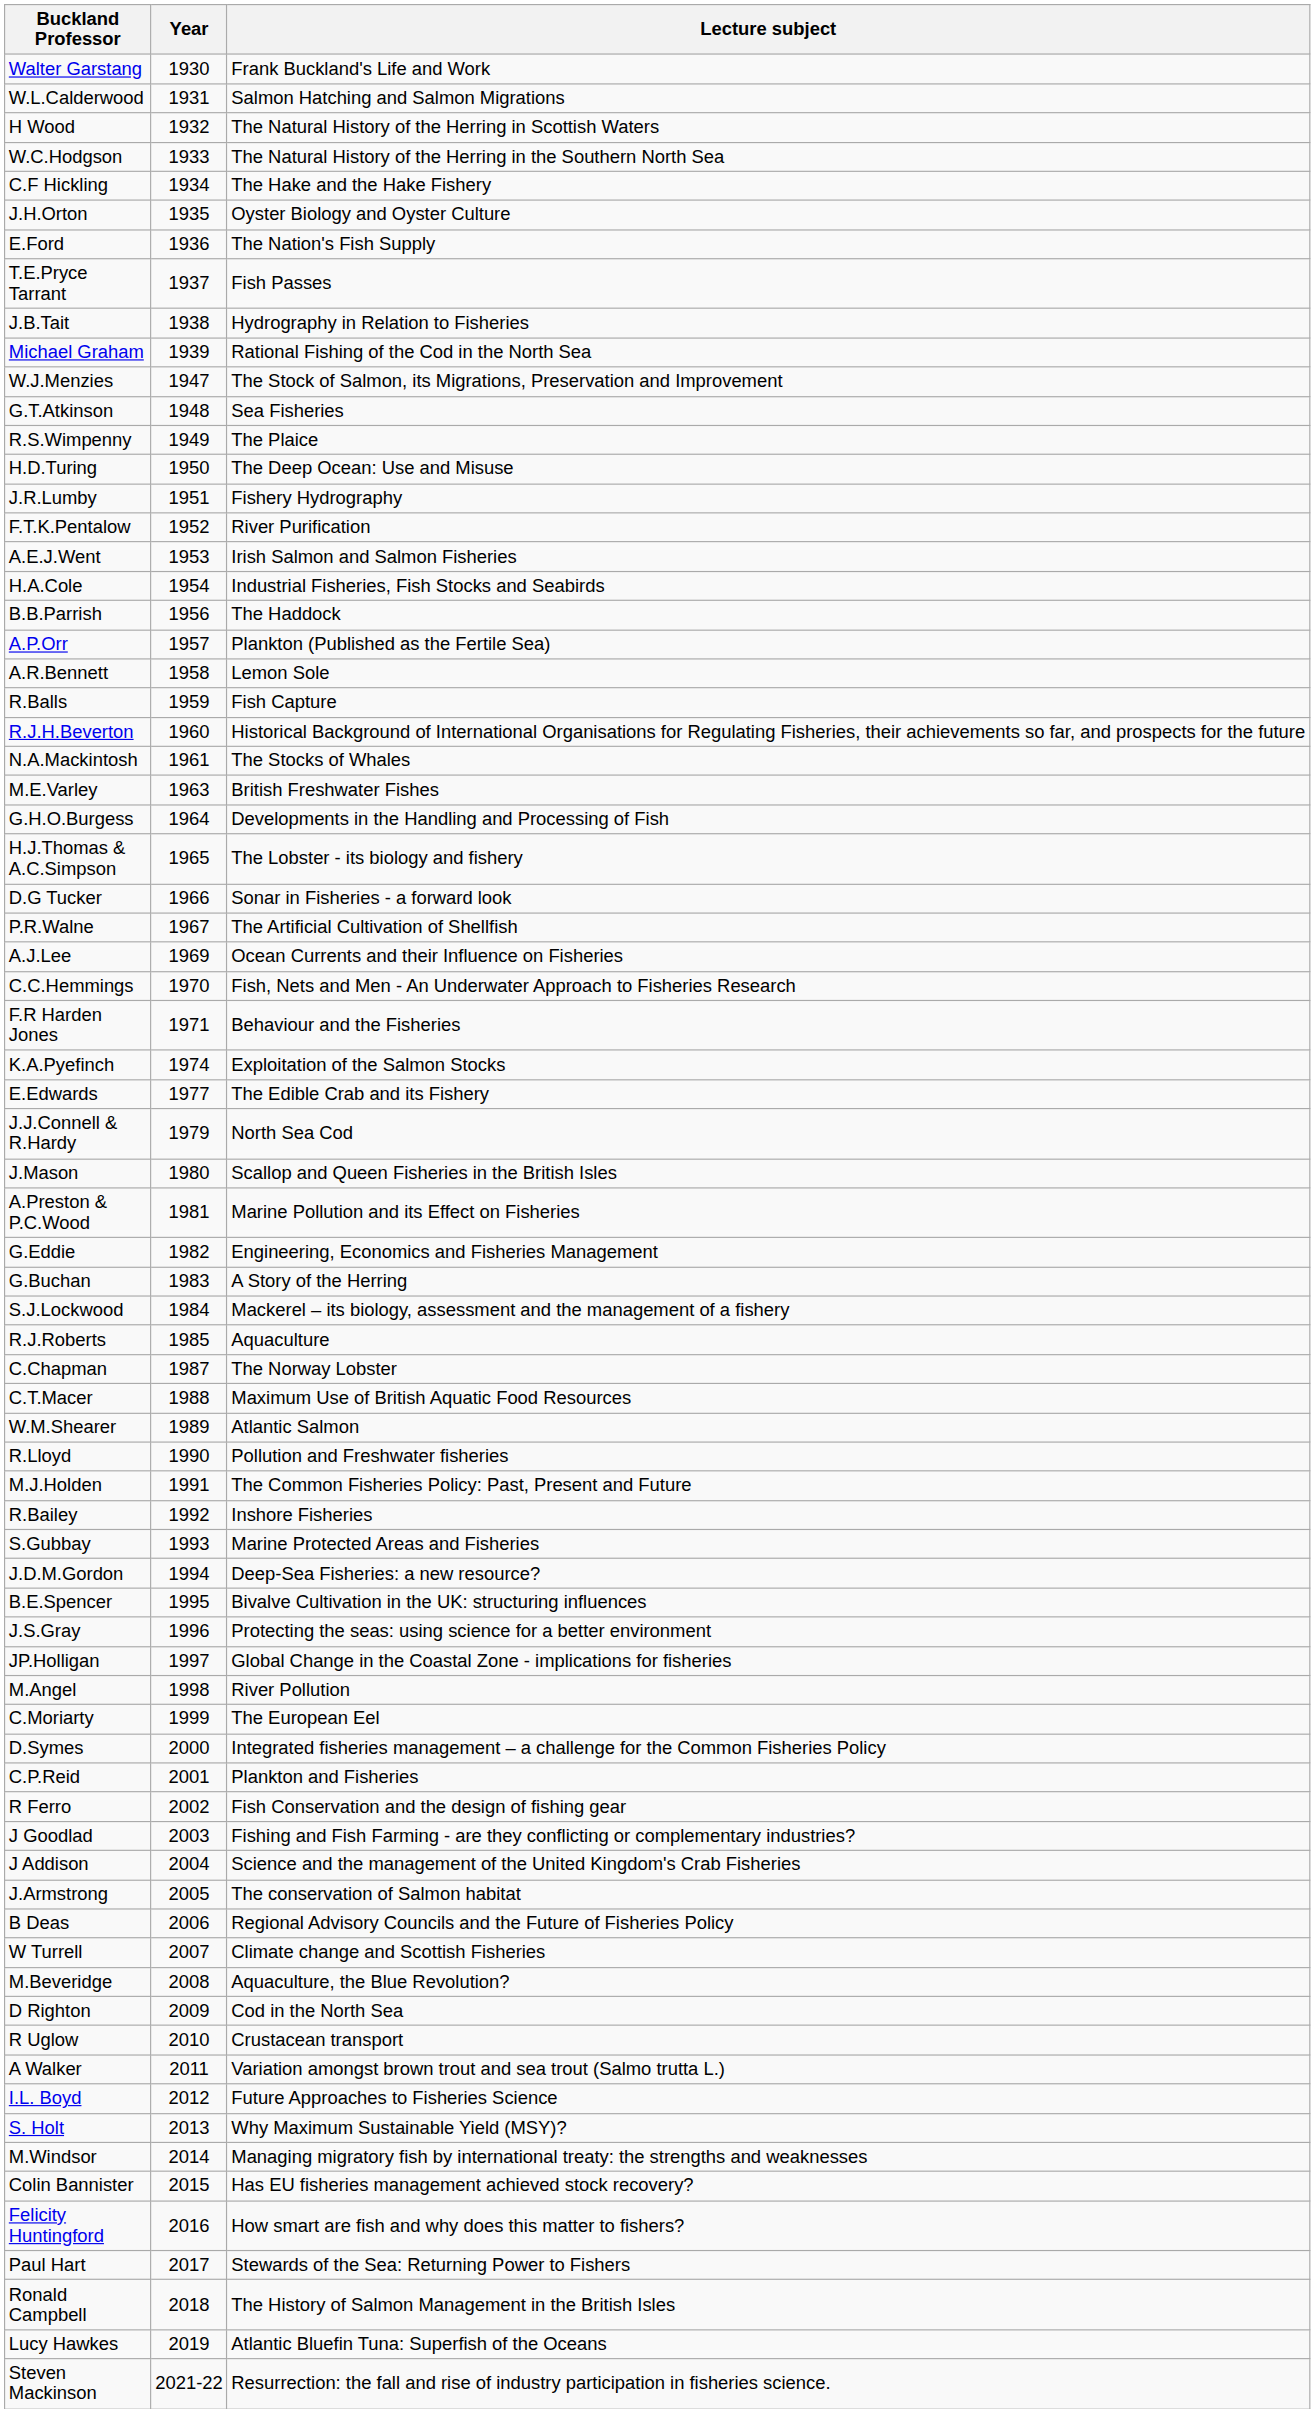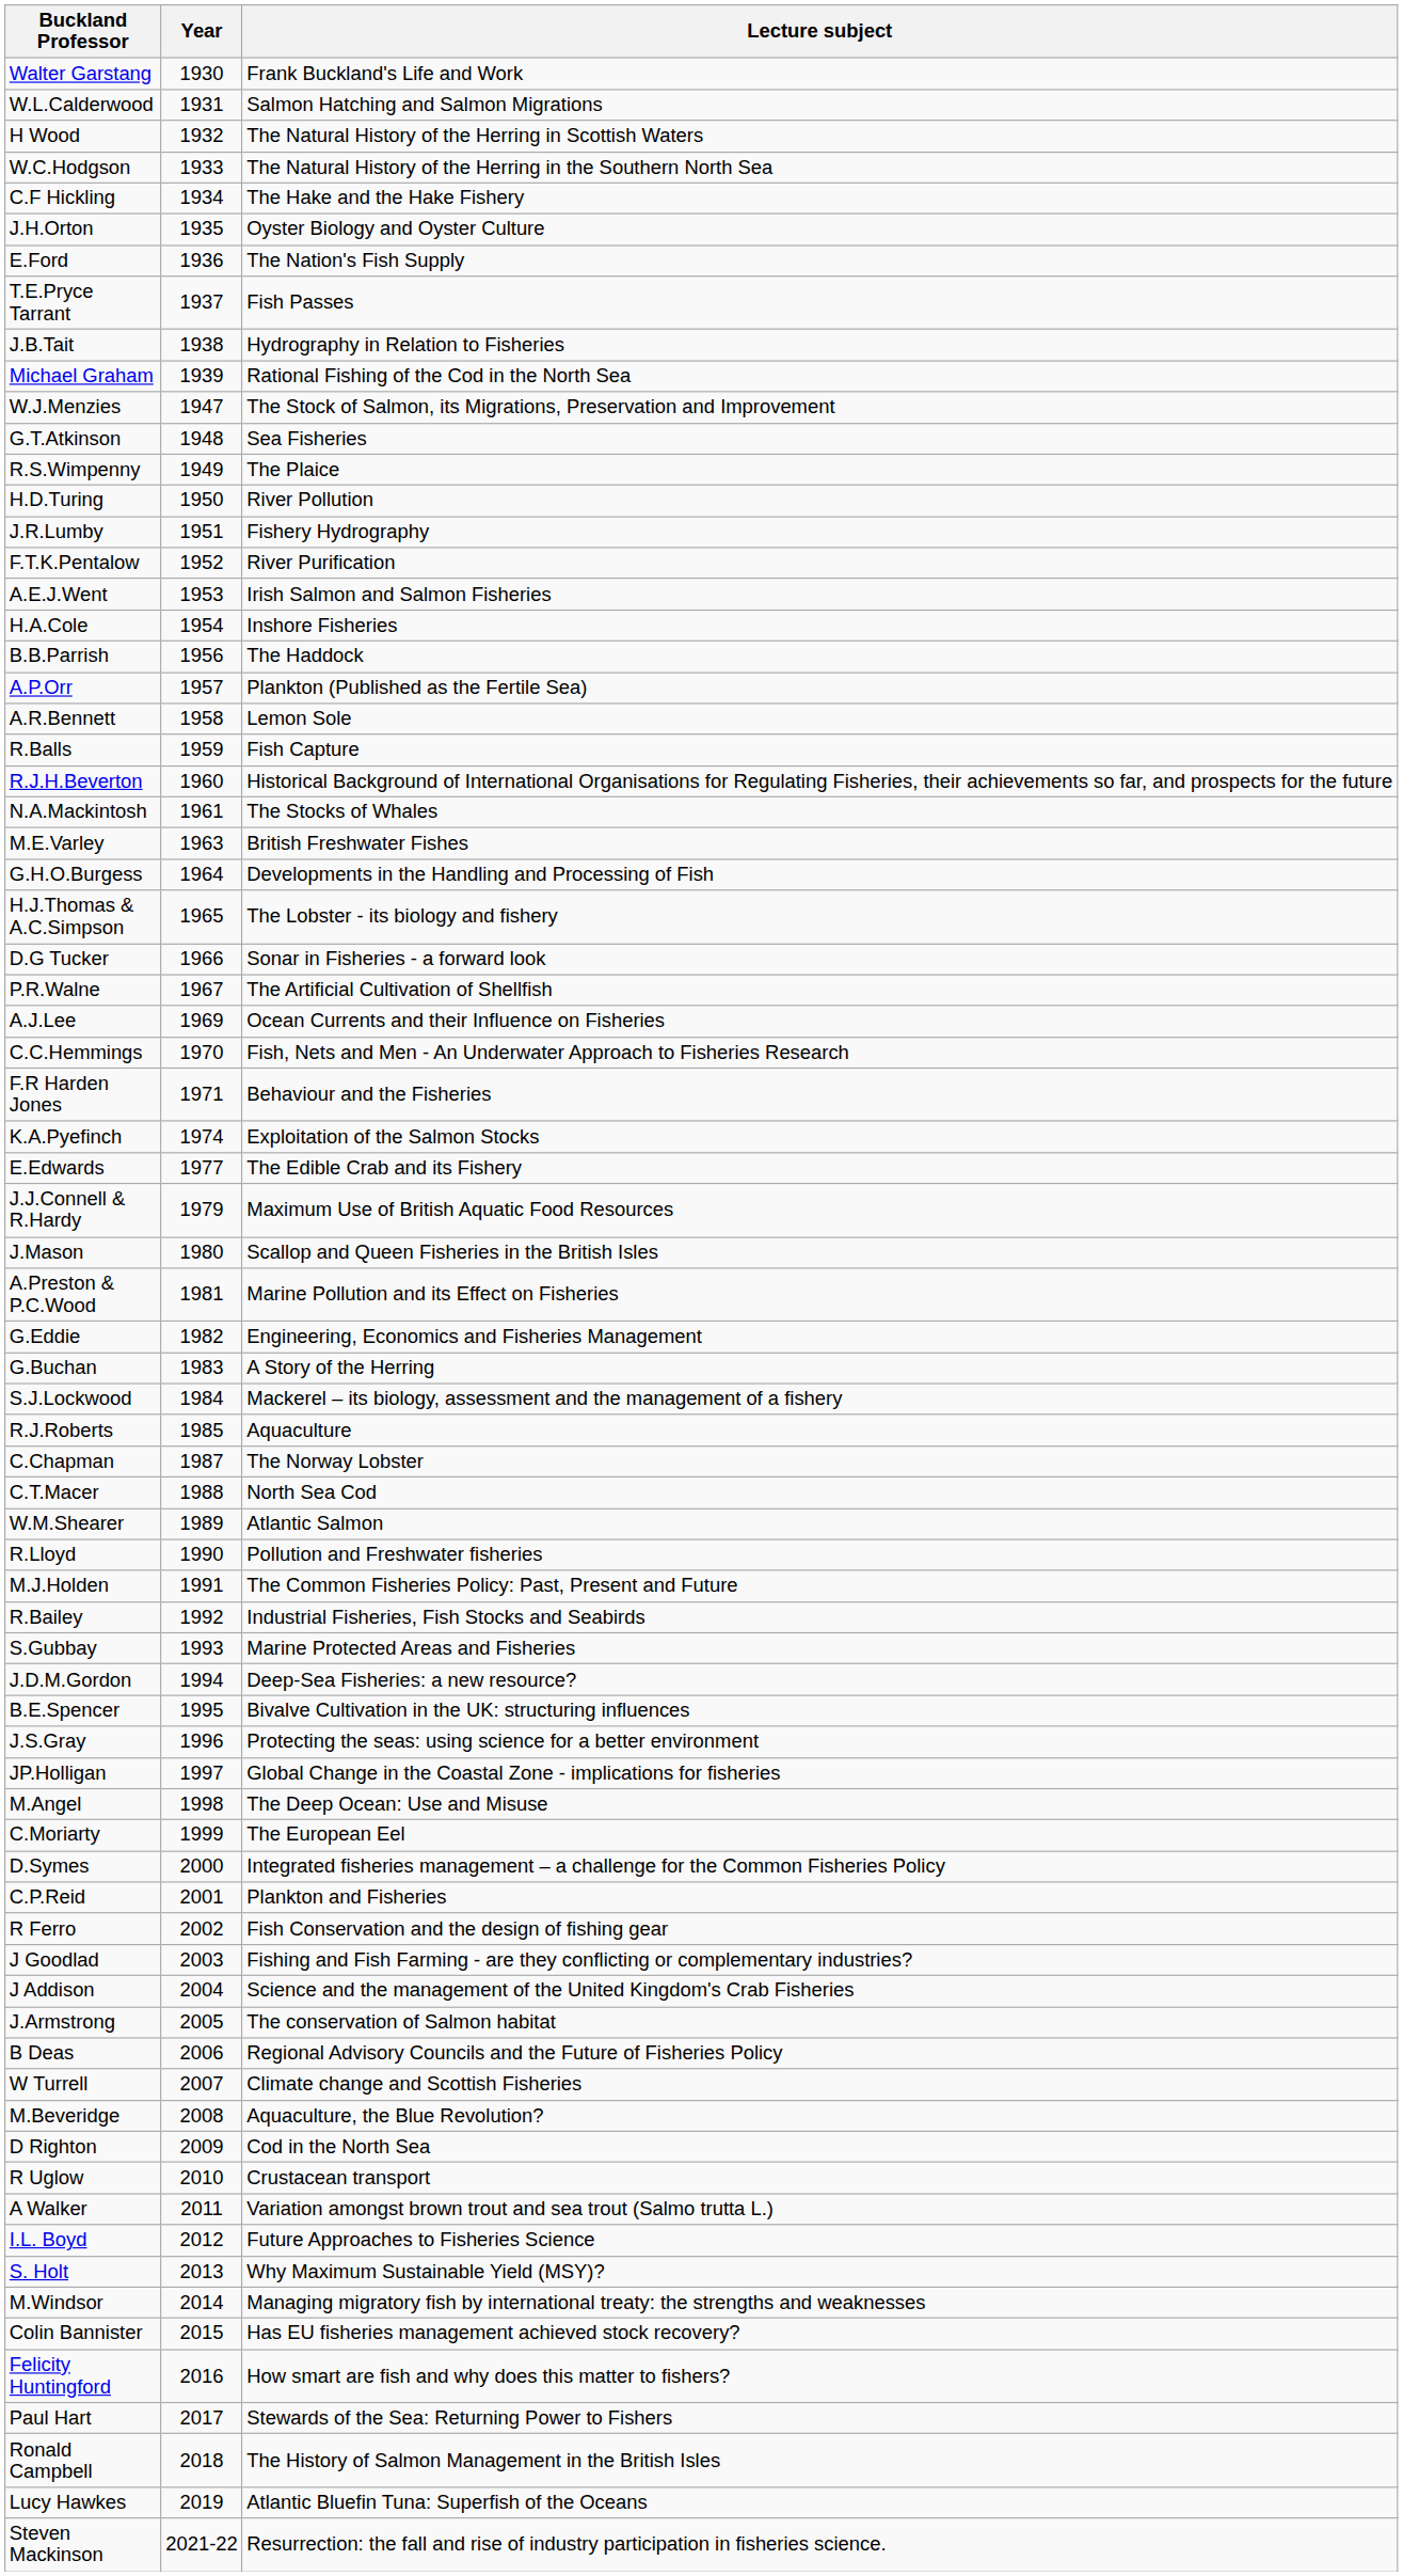 <table class="wikitable sortable" border="1">
 <tr>
 <th width="120">Buckland Professor</th>
 <th>Year</th>
 <th>Lecture subject</th>
 </tr>
 <tr>
 <td><a href='#'>Walter Garstang</a></td>
 <td align=center>1930</td>
 <td>Frank Buckland's Life and Work</td>
 </tr>
 <tr>
 <td>W.L.Calderwood</td>
 <td align=center>1931</td>
 <td>Salmon Hatching and Salmon Migrations</td>
 </tr>
 <tr>
 <td>H Wood</td>
 <td align=center>1932</td>
 <td>The Natural History of the Herring in Scottish Waters</td>
 </tr>
 <tr>
 <td>W.C.Hodgson</td>
 <td align=center>1933</td>
 <td>The Natural History of the Herring in the Southern North Sea</td>
 </tr>
 <tr>
 <td>C.F Hickling</td>
 <td align=center>1934</td>
 <td>The Hake and the Hake Fishery</td>
 </tr>
 <tr>
 <td>J.H.Orton</td>
 <td align=center>1935</td>
 <td>Oyster Biology and Oyster Culture</td>
 </tr>
 <tr>
 <td>E.Ford</td>
 <td align=center>1936</td>
 <td>The Nation's Fish Supply</td>
 </tr>
 <tr>
 <td>T.E.Pryce Tarrant</td>
 <td align=center>1937</td>
 <td>Fish Passes</td>
 </tr>
 <tr>
 <td>J.B.Tait</td>
 <td align=center>1938</td>
 <td>Hydrography in Relation to Fisheries</td>
 </tr>
 <tr>
 <td><a href='#'>Michael Graham</a></td>
 <td align=center>1939</td>
 <td>Rational Fishing of the Cod in the North Sea</td>
 </tr>
 <tr>
 <td>W.J.Menzies</td>
 <td align=center>1947</td>
 <td>The Stock of Salmon, its Migrations, Preservation and Improvement</td>
 </tr>
 <tr>
 <td>G.T.Atkinson</td>
 <td align=center>1948</td>
 <td>Sea Fisheries</td>
 </tr>
 <tr>
 <td>R.S.Wimpenny</td>
 <td align=center>1949</td>
 <td>The Plaice</td>
 </tr>
 <tr>
 <td>H.D.Turing</td>
 <td align=center>1950</td>
-<td>The Deep Ocean: Use and Misuse</td>
+<td>River Pollution</td>
 </tr>
 <tr>
 <td>J.R.Lumby</td>
 <td align=center>1951</td>
 <td>Fishery Hydrography</td>
 </tr>
 <tr>
 <td>F.T.K.Pentalow</td>
 <td align=center>1952</td>
 <td>River Purification</td>
 </tr>
 <tr>
 <td>A.E.J.Went</td>
 <td align=center>1953</td>
 <td>Irish Salmon and Salmon Fisheries</td>
 </tr>
 <tr>
 <td>H.A.Cole</td>
 <td align=center>1954</td>
-<td>Industrial Fisheries, Fish Stocks and Seabirds</td>
+<td>Inshore Fisheries</td>
 </tr>
 <tr>
 <td>B.B.Parrish</td>
 <td align=center>1956</td>
 <td>The Haddock</td>
 </tr>
 <tr>
 <td><a href='#'>A.P.Orr</a></td>
 <td align=center>1957</td>
 <td>Plankton (Published as the Fertile Sea)</td>
 </tr>
 <tr>
 <td>A.R.Bennett</td>
 <td align=center>1958</td>
 <td>Lemon Sole</td>
 </tr>
 <tr>
 <td>R.Balls</td>
 <td align=center>1959</td>
 <td>Fish Capture</td>
 </tr>
 <tr>
 <td><a href='#'>R.J.H.Beverton</a></td>
 <td align=center>1960</td>
 <td>Historical Background of International Organisations for Regulating Fisheries, their achievements so far, and prospects for the future</td>
 </tr>
 <tr>
 <td>N.A.Mackintosh</td>
 <td align=center>1961</td>
 <td>The Stocks of Whales</td>
 </tr>
 <tr>
 <td>M.E.Varley</td>
 <td align=center>1963</td>
 <td>British Freshwater Fishes</td>
 </tr>
 <tr>
 <td>G.H.O.Burgess</td>
 <td align=center>1964</td>
 <td>Developments in the Handling and Processing of Fish</td>
 </tr>
 <tr>
 <td>H.J.Thomas & A.C.Simpson</td>
 <td align=center>1965</td>
 <td>The Lobster - its biology and fishery</td>
 </tr>
 <tr>
 <td>D.G Tucker</td>
 <td align=center>1966</td>
 <td>Sonar in Fisheries - a forward look</td>
 </tr>
 <tr>
 <td>P.R.Walne</td>
 <td align=center>1967</td>
 <td>The Artificial Cultivation of Shellfish</td>
 </tr>
 <tr>
 <td>A.J.Lee</td>
 <td align=center>1969</td>
 <td>Ocean Currents and their Influence on Fisheries</td>
 </tr>
 <tr>
 <td>C.C.Hemmings</td>
 <td align=center>1970</td>
 <td>Fish, Nets and Men - An Underwater Approach to Fisheries Research</td>
 </tr>
 <tr>
 <td>F.R Harden Jones</td>
 <td align=center>1971</td>
 <td>Behaviour and the Fisheries</td>
 </tr>
 <tr>
 <td>K.A.Pyefinch</td>
 <td align=center>1974</td>
 <td>Exploitation of the Salmon Stocks</td>
 </tr>
 <tr>
 <td>E.Edwards</td>
 <td align=center>1977</td>
 <td>The Edible Crab and its Fishery</td>
 </tr>
 <tr>
 <td>J.J.Connell & R.Hardy</td>
 <td align=center>1979</td>
-<td>North Sea Cod</td>
+<td>Maximum Use of British Aquatic Food Resources</td>
 </tr>
 <tr>
 <td>J.Mason</td>
 <td align=center>1980</td>
 <td>Scallop and Queen Fisheries in the British Isles</td>
 </tr>
 <tr>
 <td>A.Preston & P.C.Wood</td>
 <td align=center>1981</td>
 <td>Marine Pollution and its Effect on Fisheries</td>
 </tr>
 <tr>
 <td>G.Eddie</td>
 <td align=center>1982</td>
 <td>Engineering, Economics and Fisheries Management</td>
 </tr>
 <tr>
 <td>G.Buchan</td>
 <td align=center>1983</td>
 <td>A Story of the Herring</td>
 </tr>
 <tr>
 <td>S.J.Lockwood</td>
 <td align=center>1984</td>
 <td>Mackerel – its biology, assessment and the management of a fishery</td>
 </tr>
 <tr>
 <td>R.J.Roberts</td>
 <td align=center>1985</td>
 <td>Aquaculture</td>
 </tr>
 <tr>
 <td>C.Chapman</td>
 <td align=center>1987</td>
 <td>The Norway Lobster</td>
 </tr>
 <tr>
 <td>C.T.Macer</td>
 <td align=center>1988</td>
-<td>Maximum Use of British Aquatic Food Resources</td>
+<td>North Sea Cod</td>
 </tr>
 <tr>
 <td>W.M.Shearer</td>
 <td align=center>1989</td>
 <td>Atlantic Salmon</td>
 </tr>
 <tr>
 <td>R.Lloyd</td>
 <td align=center>1990</td>
 <td>Pollution and Freshwater fisheries</td>
 </tr>
 <tr>
 <td>M.J.Holden</td>
 <td align=center>1991</td>
 <td>The Common Fisheries Policy: Past, Present and Future</td>
 </tr>
 <tr>
 <td>R.Bailey</td>
 <td align=center>1992</td>
-<td>Inshore Fisheries</td>
+<td>Industrial Fisheries, Fish Stocks and Seabirds</td>
 </tr>
 <tr>
 <td>S.Gubbay</td>
 <td align=center>1993</td>
 <td>Marine Protected Areas and Fisheries</td>
 </tr>
 <tr>
 <td>J.D.M.Gordon</td>
 <td align=center>1994</td>
 <td>Deep-Sea Fisheries: a new resource?</td>
 </tr>
 <tr>
 <td>B.E.Spencer</td>
 <td align=center>1995</td>
 <td>Bivalve Cultivation in the UK: structuring influences</td>
 </tr>
 <tr>
 <td>J.S.Gray</td>
 <td align=center>1996</td>
 <td>Protecting the seas: using science for a better environment</td>
 </tr>
 <tr>
 <td>JP.Holligan</td>
 <td align=center>1997</td>
 <td>Global Change in the Coastal Zone - implications for fisheries</td>
 </tr>
 <tr>
 <td>M.Angel</td>
 <td align=center>1998</td>
-<td>River Pollution</td>
+<td>The Deep Ocean: Use and Misuse</td>
 </tr>
 <tr>
 <td>C.Moriarty</td>
 <td align=center>1999</td>
 <td>The European Eel</td>
 </tr>
 <tr>
 <td>D.Symes</td>
 <td align=center>2000</td>
 <td>Integrated fisheries management – a challenge for the Common Fisheries Policy</td>
 </tr>
 <tr>
 <td>C.P.Reid</td>
 <td align=center>2001</td>
 <td>Plankton and Fisheries</td>
 </tr>
 <tr>
 <td>R Ferro</td>
 <td align=center>2002</td>
 <td>Fish Conservation and the design of fishing gear</td>
 </tr>
 <tr>
 <td>J Goodlad</td>
 <td align=center>2003</td>
 <td>Fishing and Fish Farming - are they conflicting or complementary industries?</td>
 </tr>
 <tr>
 <td>J Addison</td>
 <td align=center>2004</td>
 <td>Science and the management of the United Kingdom's Crab Fisheries</td>
 </tr>
 <tr>
 <td>J.Armstrong</td>
 <td align=center>2005</td>
 <td>The conservation of Salmon habitat</td>
 </tr>
 <tr>
 <td>B Deas</td>
 <td align=center>2006</td>
 <td>Regional Advisory Councils and the Future of Fisheries Policy</td>
 </tr>
 <tr>
 <td>W Turrell</td>
 <td align=center>2007</td>
 <td>Climate change and Scottish Fisheries</td>
 </tr>
 <tr>
 <td>M.Beveridge</td>
 <td align=center>2008</td>
 <td>Aquaculture, the Blue Revolution?</td>
 </tr>
 <tr>
 <td>D Righton</td>
 <td align=center>2009</td>
 <td>Cod in the North Sea</td>
 </tr>
 <tr>
 <td>R Uglow</td>
 <td align=center>2010</td>
 <td>Crustacean transport</td>
 </tr>
 <tr>
 <td>A Walker</td>
 <td align=center>2011</td>
 <td>Variation amongst brown trout and sea trout (Salmo trutta L.)</td>
 </tr>
 <tr>
 <td><a href='#'>I.L. Boyd</a></td>
 <td align=center>2012</td>
 <td>Future Approaches to Fisheries Science</td>
 </tr>
 <tr>
 <td><a href='#'>S. Holt</a></td>
 <td align=center>2013</td>
 <td>Why Maximum Sustainable Yield (MSY)?</td>
 </tr>
 <tr>
 <td>M.Windsor</td>
 <td align=center>2014</td>
 <td>Managing migratory fish by international treaty: the strengths and weaknesses</td>
 </tr>
 <tr>
 <td>Colin Bannister</td>
 <td align=center>2015</td>
 <td>Has EU fisheries management achieved stock recovery?</td>
 </tr>
 <tr>
 <td><a href='#'>Felicity Huntingford</a></td>
 <td align=center>2016</td>
 <td>How smart are fish and why does this matter to fishers?</td>
 </tr>
 <tr>
 <td>Paul Hart</td>
 <td align=center>2017</td>
 <td>Stewards of the Sea: Returning Power to Fishers</td>
 </tr>
 <tr>
 <td>Ronald Campbell</td>
 <td align=center>2018</td>
 <td>The History of Salmon Management in the British Isles</td>
 </tr>
 <tr>
 <td>Lucy Hawkes</td>
 <td align=center>2019</td>
 <td>Atlantic Bluefin Tuna: Superfish of the Oceans</td>
 </tr>
 <tr>
 <td>Steven Mackinson</td>
 <td align=center>2021-22</td>
 <td>Resurrection: the fall and rise of industry participation in fisheries science.</td>
 </tr>
 </table>
